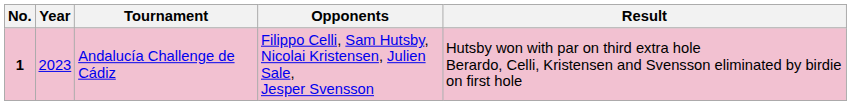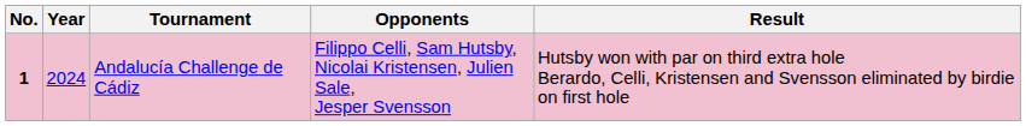 <table class="wikitable" style="font-size:95%;">
 <tr>
 <th>No.</th>
 <th>Year</th>
 <th>Tournament</th>
 <th>Opponents</th>
 <th>Result</th>
 </tr>
 <tr style="background:#F2C1D1;">
 <td align=center><strong>1</strong></td>
-<td><a href='#'>2023</a></td>
+<td><a href='#'>2024</a></td>
 <td><a href='#'>Andalucía Challenge de Cádiz</a></td>
 <td> <a href='#'>Filippo Celli</a>,  <a href='#'>Sam Hutsby</a>,<br> <a href='#'>Nicolai Kristensen</a>,  <a href='#'>Julien Sale</a>,<br> <a href='#'>Jesper Svensson</a></td>
 <td>Hutsby won with par on third extra hole<br>Berardo, Celli, Kristensen and Svensson eliminated by birdie on first hole</td>
 </tr>
 </table>
